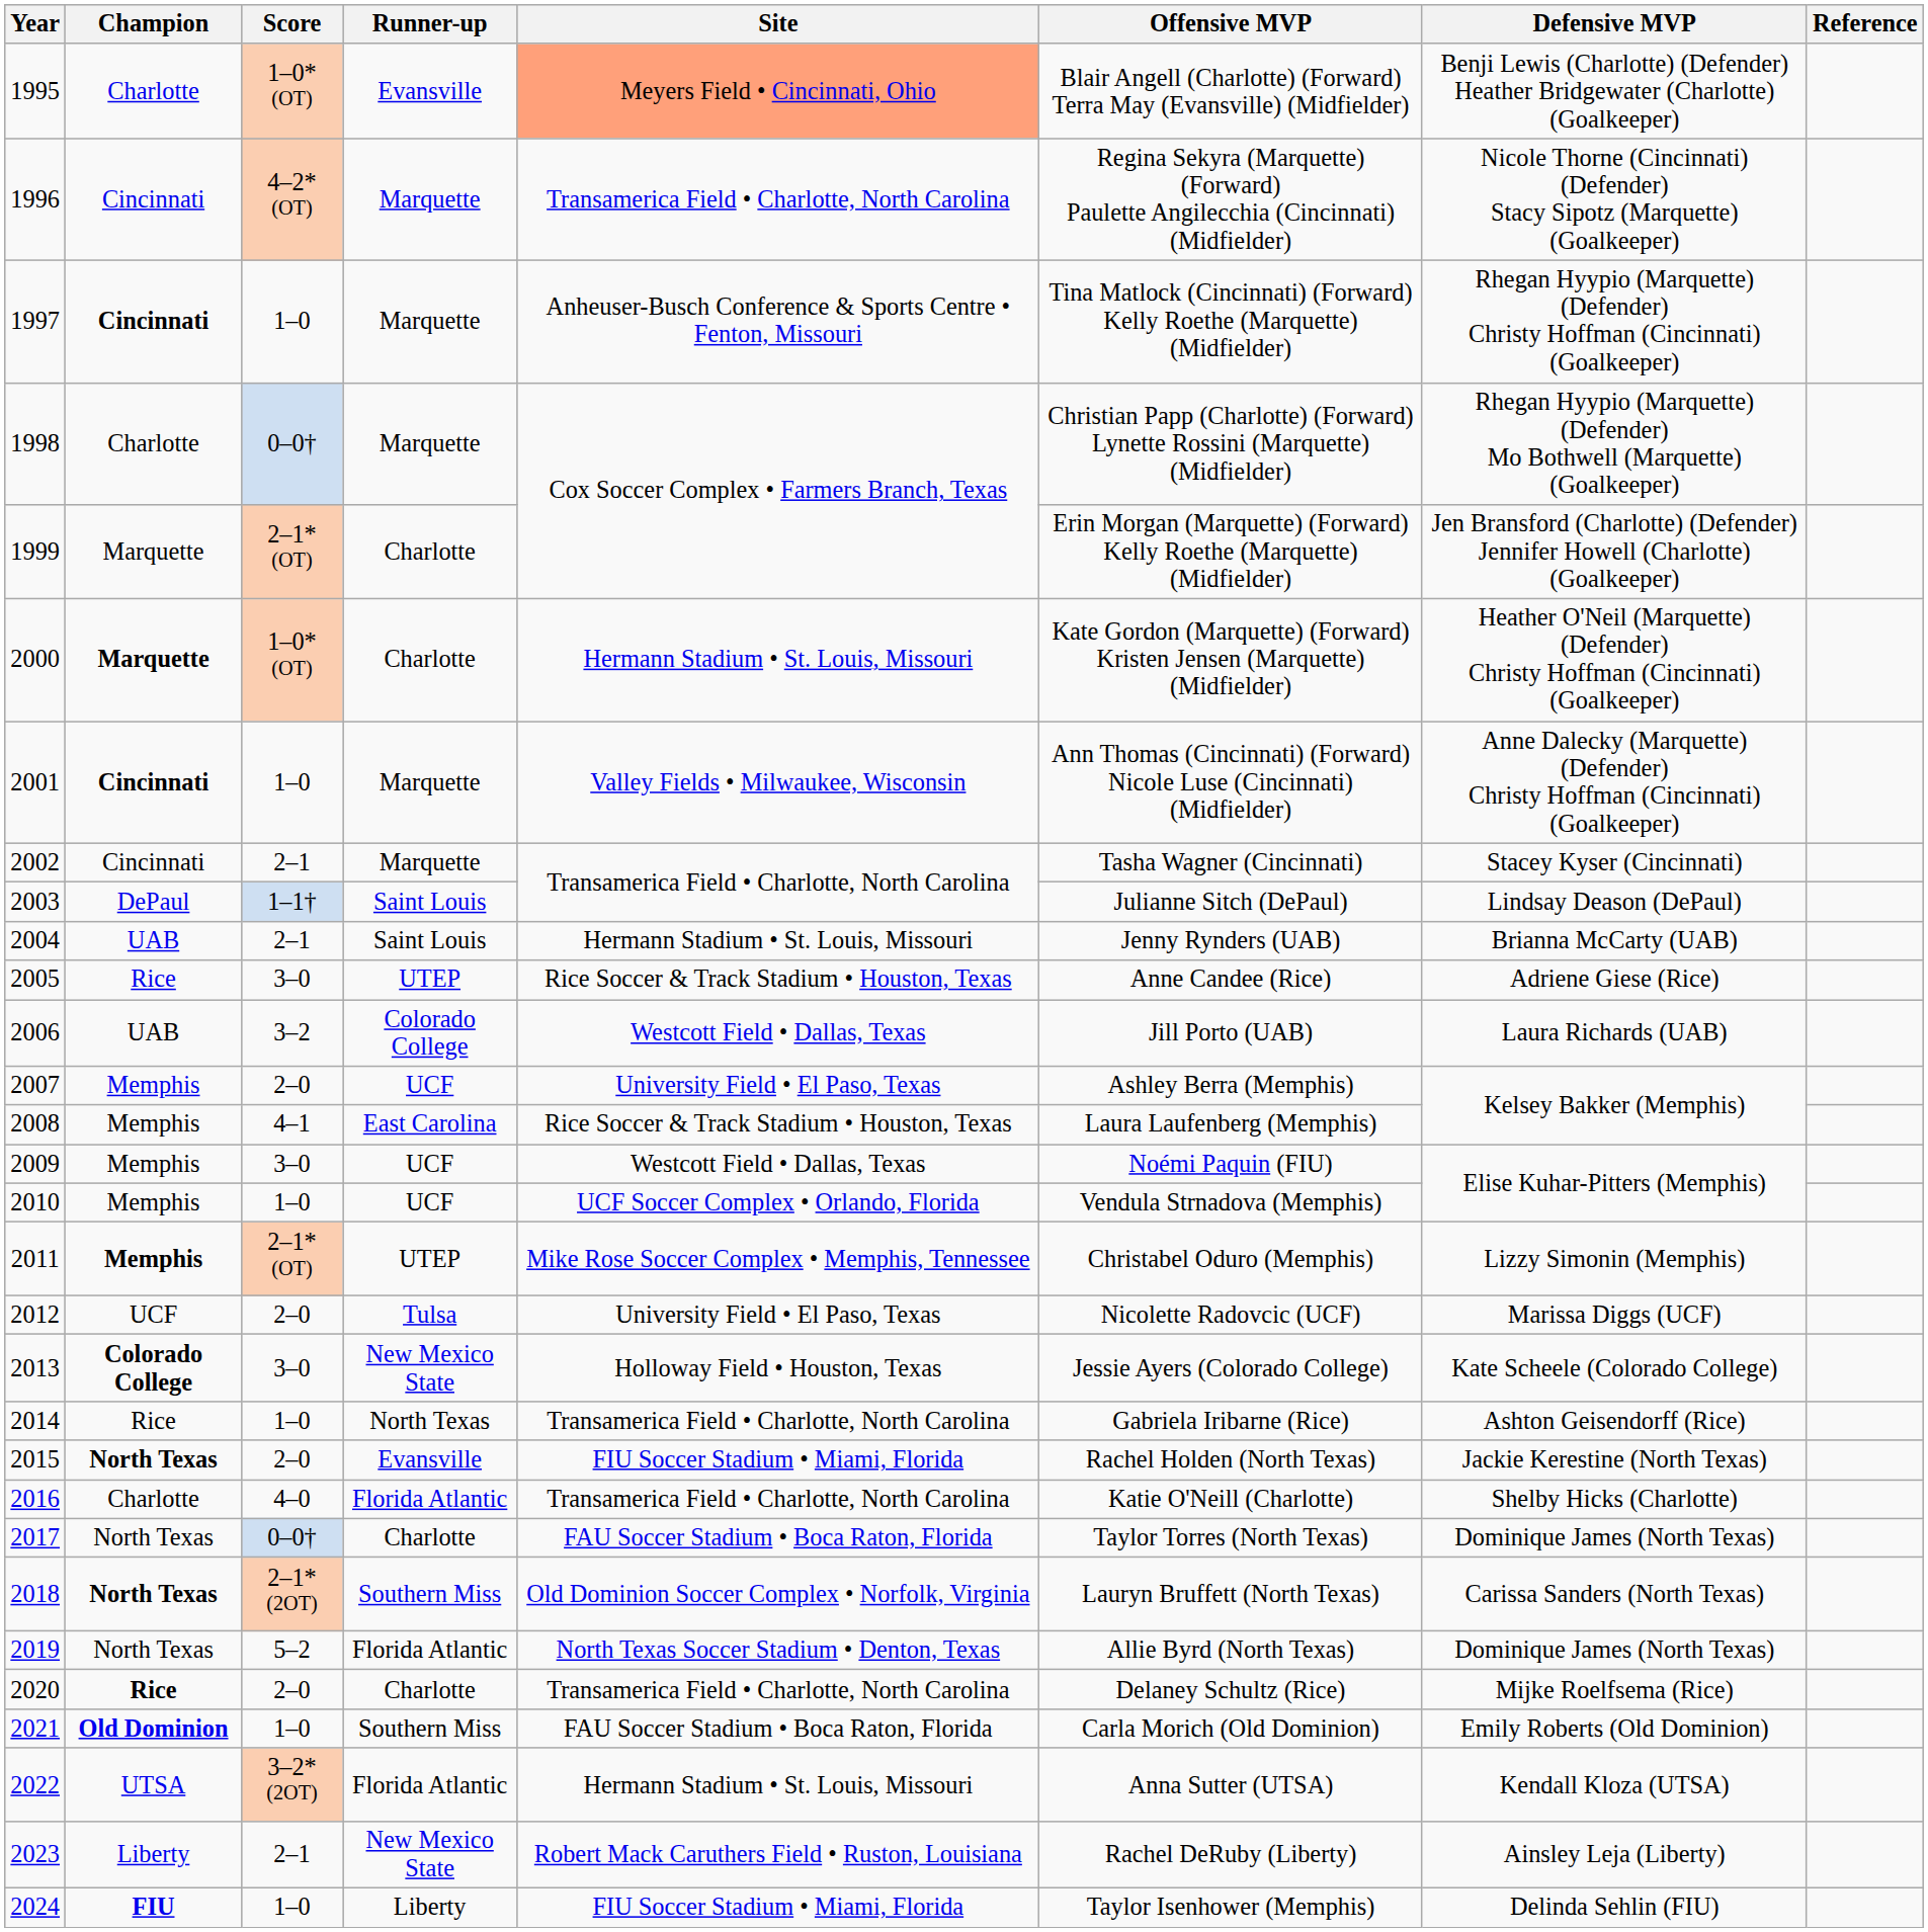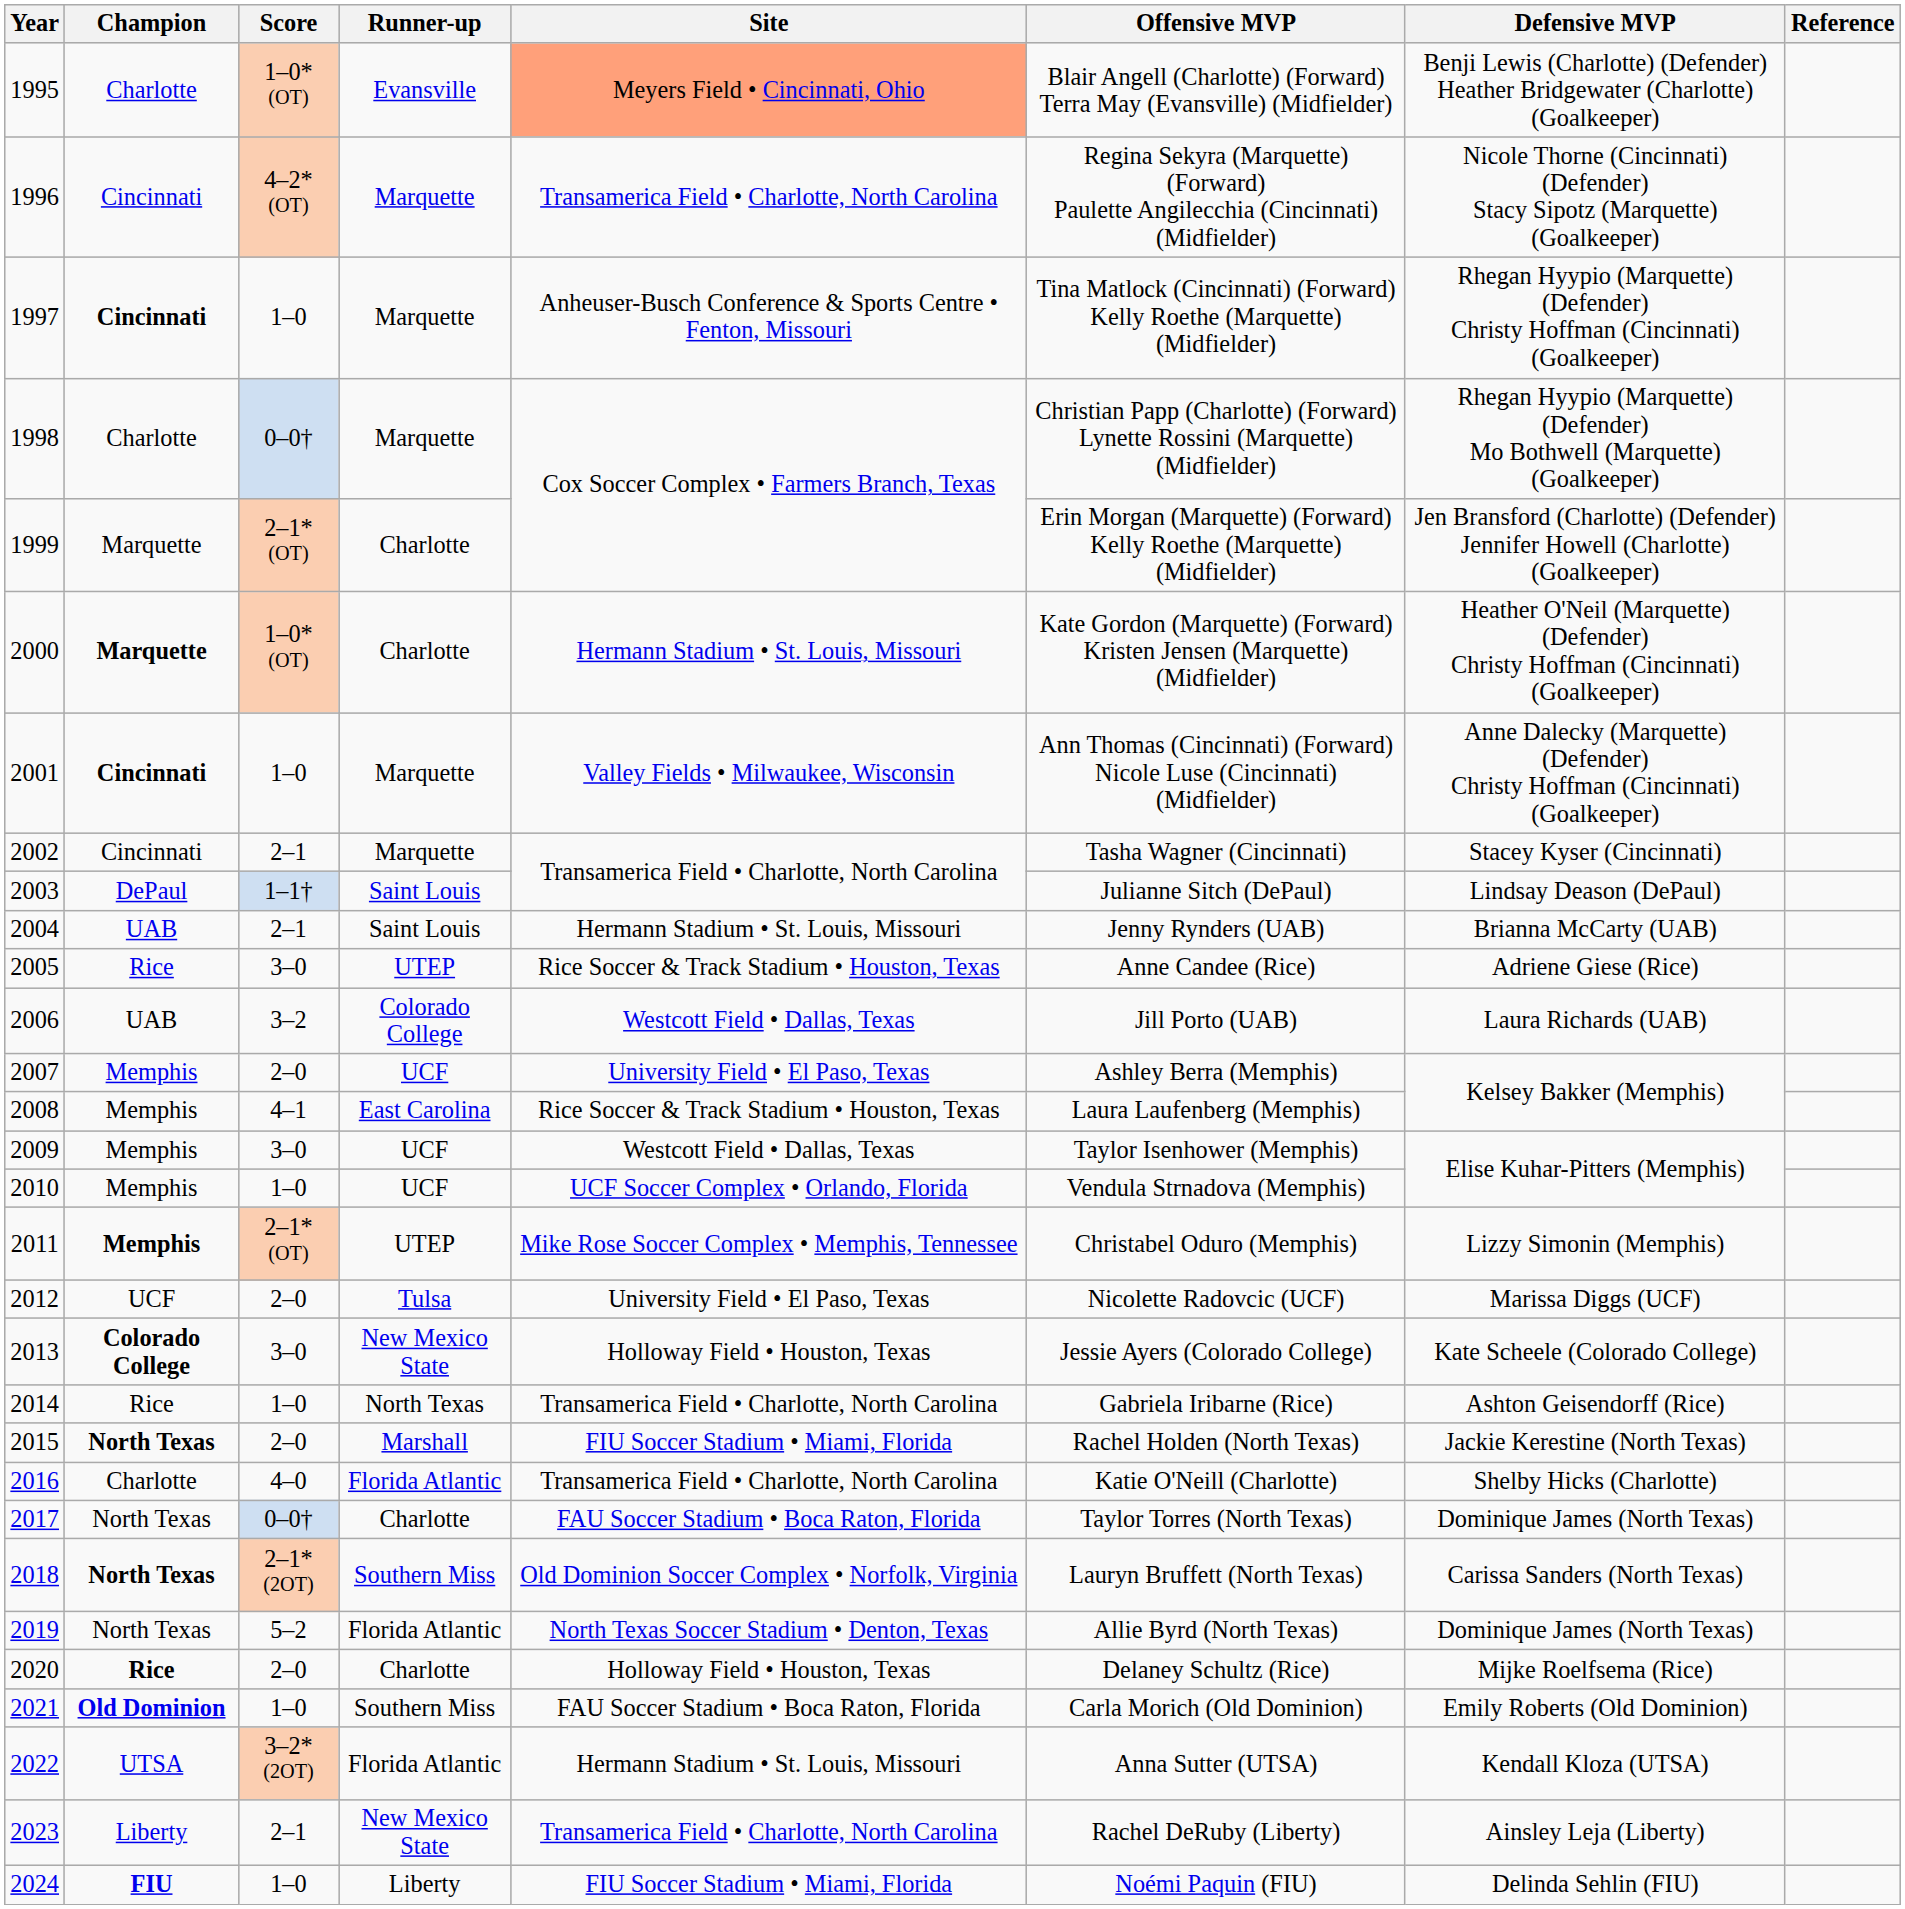 <table class="wikitable sortable" style="text-align:center;">
 <tr>
 <th>Year</th>
 <th>Champion</th>
 <th>Score</th>
 <th>Runner-up</th>
 <th>Site</th>
 <th>Offensive MVP</th>
 <th>Defensive MVP</th>
 <th>Reference</th>
 </tr>
 <tr>
 <td>1995</td>
 <td><a href='#'>Charlotte</a> </td>
 <td style="background-color:#FBCEB1">1–0*<sup>(OT)</sup></td>
 <td><a href='#'>Evansville</a></td>
 <td style="background: lightsalmon;">Meyers Field • <a href='#'>Cincinnati, Ohio</a></td>
 <td>Blair Angell (Charlotte) (Forward)<br>Terra May (Evansville) (Midfielder)</td>
 <td>Benji Lewis (Charlotte) (Defender)<br>Heather Bridgewater (Charlotte) (Goalkeeper)</td>
 <td></td>
 </tr>
 <tr>
 <td>1996</td>
 <td><a href='#'>Cincinnati</a> </td>
 <td style="background-color:#FBCEB1">4–2*<sup>(OT)</sup></td>
 <td><a href='#'>Marquette</a></td>
 <td><a href='#'>Transamerica Field</a> • <a href='#'>Charlotte, North Carolina</a></td>
 <td>Regina Sekyra (Marquette) (Forward)<br>Paulette Angilecchia (Cincinnati) (Midfielder)</td>
 <td>Nicole Thorne (Cincinnati) (Defender)<br>Stacy Sipotz (Marquette) (Goalkeeper)</td>
 <td></td>
 </tr>
 <tr>
 <td>1997</td>
 <td><strong>Cincinnati</strong> </td>
 <td>1–0</td>
 <td>Marquette</td>
 <td>Anheuser-Busch Conference & Sports Centre • <a href='#'>Fenton, Missouri</a></td>
 <td>Tina Matlock (Cincinnati) (Forward)<br>Kelly Roethe (Marquette) (Midfielder)</td>
 <td>Rhegan Hyypio (Marquette) (Defender)<br>Christy Hoffman (Cincinnati) (Goalkeeper)</td>
 <td></td>
 </tr>
 <tr>
 <td>1998</td>
 <td>Charlotte </td>
 <td style="background-color:#cedff2">0–0†<br></td>
 <td>Marquette</td>
 <td rowspan=2>Cox Soccer Complex • <a href='#'>Farmers Branch, Texas</a></td>
 <td>Christian Papp (Charlotte) (Forward)<br>Lynette Rossini (Marquette) (Midfielder)</td>
 <td>Rhegan Hyypio (Marquette) (Defender)<br>Mo Bothwell (Marquette) (Goalkeeper)</td>
 <td></td>
 </tr>
 <tr>
 <td>1999</td>
 <td>Marquette </td>
 <td style="background-color:#FBCEB1">2–1*<sup>(OT)</sup></td>
 <td>Charlotte</td>
 <td>Erin Morgan (Marquette) (Forward)<br>Kelly Roethe (Marquette) (Midfielder)</td>
 <td>Jen Bransford (Charlotte) (Defender)<br>Jennifer Howell (Charlotte) (Goalkeeper)</td>
 <td></td>
 </tr>
 <tr>
 <td>2000</td>
 <td><strong>Marquette</strong> </td>
 <td style="background-color:#FBCEB1">1–0*<sup>(OT)</sup></td>
 <td>Charlotte</td>
 <td><a href='#'>Hermann Stadium</a> • <a href='#'>St. Louis, Missouri</a></td>
 <td>Kate Gordon (Marquette) (Forward)<br>Kristen Jensen (Marquette) (Midfielder)</td>
 <td>Heather O'Neil (Marquette) (Defender)<br>Christy Hoffman (Cincinnati) (Goalkeeper)</td>
 <td></td>
 </tr>
 <tr>
 <td>2001</td>
 <td><strong>Cincinnati</strong> </td>
 <td>1–0</td>
 <td>Marquette</td>
 <td><a href='#'>Valley Fields</a> • <a href='#'>Milwaukee, Wisconsin</a></td>
 <td>Ann Thomas (Cincinnati) (Forward)<br>Nicole Luse (Cincinnati) (Midfielder)</td>
 <td>Anne Dalecky (Marquette) (Defender)<br>Christy Hoffman (Cincinnati) (Goalkeeper)</td>
 <td></td>
 </tr>
 <tr>
 <td>2002</td>
 <td>Cincinnati </td>
 <td>2–1</td>
 <td>Marquette</td>
 <td rowspan=2>Transamerica Field • Charlotte, North Carolina</td>
 <td>Tasha Wagner (Cincinnati)</td>
 <td>Stacey Kyser (Cincinnati)</td>
 <td></td>
 </tr>
 <tr>
 <td>2003</td>
 <td><a href='#'>DePaul</a> </td>
 <td style="background-color:#cedff2">1–1†<br></td>
 <td><a href='#'>Saint Louis</a></td>
 <td>Julianne Sitch (DePaul)</td>
 <td>Lindsay Deason (DePaul)</td>
 <td></td>
 </tr>
 <tr>
 <td>2004</td>
 <td><a href='#'>UAB</a> </td>
 <td>2–1</td>
 <td>Saint Louis</td>
 <td>Hermann Stadium • St. Louis, Missouri</td>
 <td>Jenny Rynders (UAB)</td>
 <td>Brianna McCarty (UAB)</td>
 <td></td>
 </tr>
 <tr>
 <td>2005</td>
 <td><a href='#'>Rice</a> </td>
 <td>3–0</td>
 <td><a href='#'>UTEP</a></td>
 <td>Rice Soccer & Track Stadium • <a href='#'>Houston, Texas</a></td>
 <td>Anne Candee (Rice)</td>
 <td>Adriene Giese (Rice)</td>
 <td></td>
 </tr>
 <tr>
 <td>2006</td>
 <td>UAB </td>
 <td>3–2</td>
 <td><a href='#'>Colorado College</a></td>
 <td><a href='#'>Westcott Field</a> • <a href='#'>Dallas, Texas</a></td>
 <td>Jill Porto (UAB)</td>
 <td>Laura Richards (UAB)</td>
 <td></td>
 </tr>
 <tr>
 <td>2007</td>
 <td><a href='#'>Memphis</a> </td>
 <td>2–0</td>
 <td><a href='#'>UCF</a></td>
 <td><a href='#'>University Field</a> • <a href='#'>El Paso, Texas</a></td>
 <td>Ashley Berra (Memphis)</td>
 <td rowspan=2>Kelsey Bakker (Memphis)</td>
 <td></td>
 </tr>
 <tr>
 <td>2008</td>
 <td>Memphis </td>
 <td>4–1</td>
 <td><a href='#'>East Carolina</a></td>
 <td>Rice Soccer & Track Stadium • Houston, Texas</td>
 <td>Laura Laufenberg (Memphis)</td>
 <td></td>
 </tr>
 <tr>
 <td>2009</td>
 <td>Memphis </td>
 <td>3–0</td>
 <td>UCF</td>
 <td>Westcott Field • Dallas, Texas</td>
-<td><a href='#'>Noémi Paquin</a> (FIU)</td>
+<td>Taylor Isenhower (Memphis)</td>
 <td rowspan=2>Elise Kuhar-Pitters (Memphis)</td>
 <td></td>
 </tr>
 <tr>
 <td>2010</td>
 <td>Memphis </td>
 <td>1–0</td>
 <td>UCF</td>
 <td><a href='#'>UCF Soccer Complex</a> • <a href='#'>Orlando, Florida</a></td>
 <td>Vendula Strnadova (Memphis)</td>
 <td></td>
 </tr>
 <tr>
 <td>2011</td>
 <td><strong>Memphis</strong> </td>
 <td style="background-color:#FBCEB1">2–1*<sup>(OT)</sup></td>
 <td>UTEP</td>
 <td><a href='#'>Mike Rose Soccer Complex</a> • <a href='#'>Memphis, Tennessee</a></td>
 <td>Christabel Oduro (Memphis)</td>
 <td>Lizzy Simonin (Memphis)</td>
 <td></td>
 </tr>
 <tr>
 <td>2012</td>
 <td>UCF </td>
 <td>2–0</td>
 <td><a href='#'>Tulsa</a></td>
 <td>University Field • El Paso, Texas</td>
 <td>Nicolette Radovcic (UCF)</td>
 <td>Marissa Diggs (UCF)</td>
 <td></td>
 </tr>
 <tr>
 <td>2013</td>
 <td><strong>Colorado College</strong> </td>
 <td>3–0</td>
 <td><a href='#'>New Mexico State</a></td>
 <td>Holloway Field • Houston, Texas</td>
 <td>Jessie Ayers (Colorado College)</td>
 <td>Kate Scheele (Colorado College)</td>
 <td></td>
 </tr>
 <tr>
 <td>2014</td>
 <td>Rice </td>
 <td>1–0</td>
 <td>North Texas</td>
 <td>Transamerica Field • Charlotte, North Carolina</td>
 <td>Gabriela Iribarne (Rice)</td>
 <td>Ashton Geisendorff (Rice)</td>
 <td></td>
 </tr>
 <tr>
 <td>2015</td>
 <td><strong>North Texas</strong> </td>
 <td>2–0</td>
-<td><a href='#'>Evansville</a></td>
+<td><a href='#'>Marshall</a></td>
 <td><a href='#'>FIU Soccer Stadium</a> • <a href='#'>Miami, Florida</a></td>
 <td>Rachel Holden (North Texas)</td>
 <td>Jackie Kerestine (North Texas)</td>
 <td></td>
 </tr>
 <tr>
 <td><a href='#'>2016</a></td>
 <td>Charlotte </td>
 <td>4–0</td>
 <td><a href='#'>Florida Atlantic</a></td>
 <td>Transamerica Field • Charlotte, North Carolina</td>
 <td>Katie O'Neill (Charlotte)</td>
 <td>Shelby Hicks (Charlotte)</td>
 <td></td>
 </tr>
 <tr>
 <td><a href='#'>2017</a></td>
 <td>North Texas </td>
 <td style="background-color:#cedff2">0–0†<br></td>
 <td>Charlotte</td>
 <td><a href='#'>FAU Soccer Stadium</a> • <a href='#'>Boca Raton, Florida</a></td>
 <td>Taylor Torres (North Texas)</td>
 <td>Dominique James (North Texas)</td>
 <td></td>
 </tr>
 <tr>
 <td><a href='#'>2018</a></td>
 <td><strong>North Texas</strong> </td>
 <td style="background-color:#FBCEB1">2–1*<sup>(2OT)</sup></td>
 <td><a href='#'>Southern Miss</a></td>
 <td><a href='#'>Old Dominion Soccer Complex</a> • <a href='#'>Norfolk, Virginia</a></td>
 <td>Lauryn Bruffett (North Texas)</td>
 <td>Carissa Sanders (North Texas)</td>
 <td></td>
 </tr>
 <tr>
 <td><a href='#'>2019</a></td>
 <td>North Texas </td>
 <td>5–2</td>
 <td>Florida Atlantic</td>
 <td><a href='#'>North Texas Soccer Stadium</a> • <a href='#'>Denton, Texas</a></td>
 <td>Allie Byrd (North Texas)</td>
 <td>Dominique James (North Texas)</td>
 <td></td>
 </tr>
 <tr>
 <td>2020</td>
 <td><strong>Rice</strong> </td>
 <td>2–0</td>
 <td>Charlotte</td>
-<td>Transamerica Field • Charlotte, North Carolina</td>
+<td>Holloway Field • Houston, Texas</td>
 <td>Delaney Schultz (Rice)</td>
 <td>Mijke Roelfsema (Rice)</td>
 <td></td>
 </tr>
 <tr>
 <td><a href='#'>2021</a></td>
 <td><strong><a href='#'>Old Dominion</a></strong> </td>
 <td>1–0</td>
 <td>Southern Miss</td>
 <td>FAU Soccer Stadium • Boca Raton, Florida</td>
 <td>Carla Morich (Old Dominion)</td>
 <td>Emily Roberts (Old Dominion)</td>
 <td></td>
 </tr>
 <tr>
 <td><a href='#'>2022</a></td>
 <td><a href='#'>UTSA</a> </td>
 <td style="background-color:#FBCEB1">3–2*<sup>(2OT)</sup></td>
 <td>Florida Atlantic</td>
 <td>Hermann Stadium • St. Louis, Missouri</td>
 <td>Anna Sutter (UTSA)</td>
 <td>Kendall Kloza (UTSA)</td>
 <td></td>
 </tr>
 <tr>
 <td><a href='#'>2023</a></td>
 <td><a href='#'>Liberty</a> </td>
 <td>2–1</td>
 <td><a href='#'>New Mexico State</a></td>
-<td><a href='#'>Robert Mack Caruthers Field</a> • <a href='#'>Ruston, Louisiana</a></td>
+<td><a href='#'>Transamerica Field</a> • <a href='#'>Charlotte, North Carolina</a></td>
 <td>Rachel DeRuby (Liberty)</td>
 <td>Ainsley Leja (Liberty)</td>
 <td></td>
 </tr>
 <tr>
 <td><a href='#'>2024</a></td>
 <td><strong><a href='#'>FIU</a></strong> </td>
 <td>1–0</td>
 <td>Liberty</td>
 <td><a href='#'>FIU Soccer Stadium</a> • <a href='#'>Miami, Florida</a></td>
-<td>Taylor Isenhower (Memphis)</td>
+<td><a href='#'>Noémi Paquin</a> (FIU)</td>
 <td>Delinda Sehlin (FIU)</td>
 <td></td>
 </tr>
 </table>
